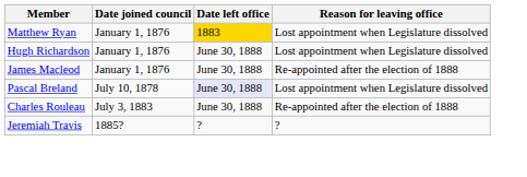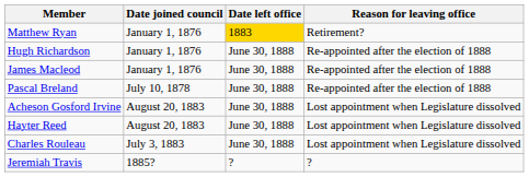 <table class="wikitable">
 <tr>
 <th>Member</th>
 <th>Date joined council</th>
 <th>Date left office</th>
 <th>Reason for leaving office</th>
 </tr>
 <tr>
 <td><a href='#'>Matthew Ryan</a></td>
 <td>January 1, 1876</td>
 <td style="background: gold;">1883</td>
-<td>Lost appointment when Legislature dissolved</td>
+<td>Retirement?</td>
 </tr>
 <tr>
 <td><a href='#'>Hugh Richardson</a></td>
 <td>January 1, 1876</td>
 <td>June 30, 1888</td>
-<td>Lost appointment when Legislature dissolved</td>
+<td>Re-appointed after the election of 1888</td>
 </tr>
 <tr>
 <td><a href='#'>James Macleod</a></td>
 <td>January 1, 1876</td>
 <td>June 30, 1888</td>
 <td>Re-appointed after the election of 1888</td>
 </tr>
 <tr>
 <td><a href='#'>Pascal Breland</a></td>
 <td>July 10, 1878</td>
-<td style="background: lavender;">June 30, 1888</td>
+<td>June 30, 1888</td>
+<td>Re-appointed after the election of 1888</td>
+</tr>
+<tr>
+<td><a href='#'>Acheson Gosford Irvine</a></td>
+<td>August 20, 1883</td>
+<td>June 30, 1888</td>
+<td>Lost appointment when Legislature dissolved</td>
+</tr>
+<tr>
+<td><a href='#'>Hayter Reed</a></td>
+<td>August 20, 1883</td>
+<td>June 30, 1888</td>
 <td>Lost appointment when Legislature dissolved</td>
 </tr>
 <tr>
 <td><a href='#'>Charles Rouleau</a></td>
 <td>July 3, 1883</td>
 <td>June 30, 1888</td>
-<td>Re-appointed after the election of 1888</td>
+<td>Lost appointment when Legislature dissolved</td>
 </tr>
 <tr>
 <td><a href='#'>Jeremiah Travis</a></td>
 <td>1885?</td>
 <td>?</td>
 <td>?</td>
 </tr>
 </table>
